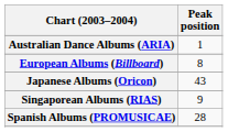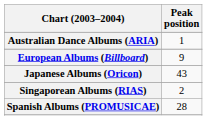 <table class="wikitable sortable plainrowheaders" style="text-align:center">
 <tr>
 <th scope="col">Chart (2003–2004)</th>
 <th scope="col">Peak<br>position</th>
 </tr>
 <tr>
 </tr>
 <tr>
 <th scope="row">Australian Dance Albums (<a href='#'>ARIA</a>)</th>
 <td>1</td>
 </tr>
 <tr>
 </tr>
 <tr>
 </tr>
 <tr>
 </tr>
 <tr>
 </tr>
 <tr>
 </tr>
 <tr>
 <th scope="row"><a href='#'>European Albums</a> (<em><a href='#'>Billboard</a></em>)</th>
-<td>8</td>
+<td>9</td>
 </tr>
 <tr>
 </tr>
 <tr>
 </tr>
 <tr>
 </tr>
 <tr>
 </tr>
 <tr>
 </tr>
 <tr>
 <th scope="row">Japanese Albums (<a href='#'>Oricon</a>)</th>
 <td>43</td>
 </tr>
 <tr>
 </tr>
 <tr>
 </tr>
 <tr>
 </tr>
 <tr>
 </tr>
 <tr>
 </tr>
 <tr>
 <th scope="row">Singaporean Albums (<a href='#'>RIAS</a>)</th>
-<td>9</td>
+<td>2</td>
 </tr>
 <tr>
 <th scope="row">Spanish Albums (<a href='#'>PROMUSICAE</a>)</th>
 <td>28</td>
 </tr>
 <tr>
 </tr>
 <tr>
 </tr>
 <tr>
 </tr>
 <tr>
 </tr>
 </table>
